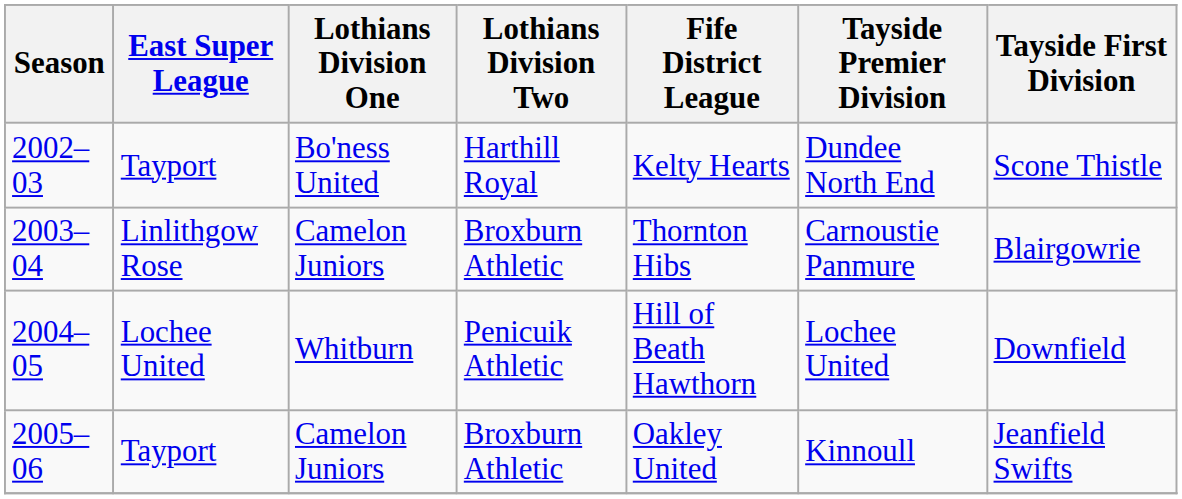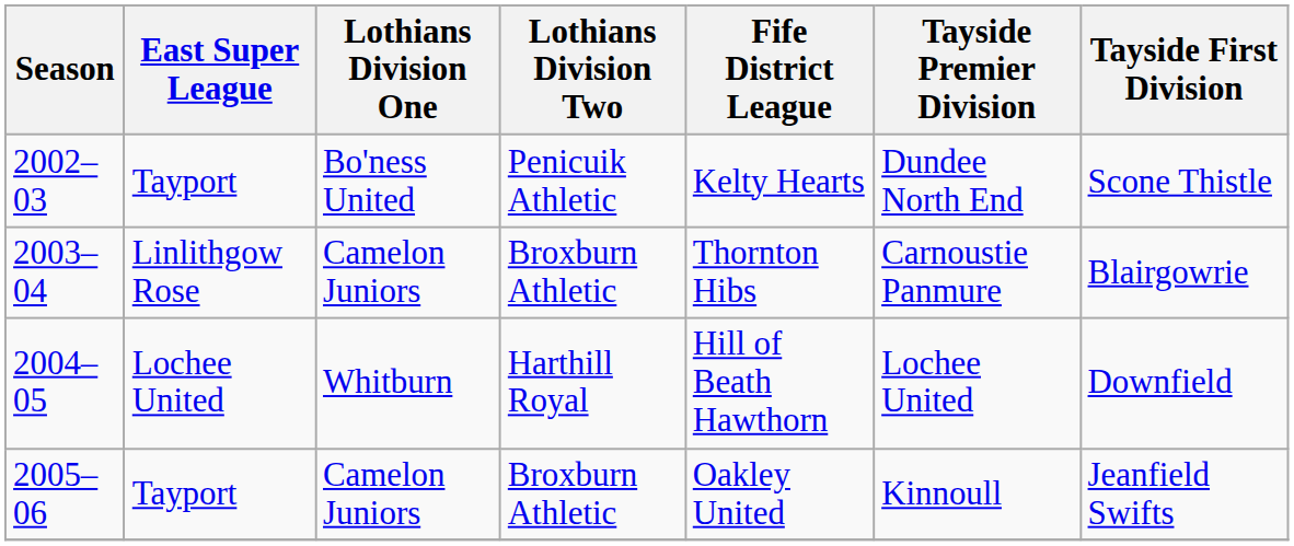 <table class="wikitable">
 <tr>
 <th rowspan=1>Season</th>
 <th colspan=1><a href='#'>East Super League</a></th>
 <th rowspan=1>Lothians Division One</th>
 <th rowspan=1>Lothians Division Two</th>
 <th rowspan=1>Fife District League</th>
 <th rowspan=1>Tayside Premier Division</th>
 <th rowspan=1>Tayside First Division</th>
 </tr>
 <tr>
 <td style="text-align:left;"><a href='#'>2002–03</a></td>
 <td><a href='#'>Tayport</a></td>
 <td><a href='#'>Bo'ness United</a></td>
-<td><a href='#'>Harthill Royal</a></td>
+<td><a href='#'>Penicuik Athletic</a></td>
 <td><a href='#'>Kelty Hearts</a></td>
 <td><a href='#'>Dundee North End</a></td>
 <td><a href='#'>Scone Thistle</a></td>
 </tr>
 <tr>
 <td style="text-align:left;"><a href='#'>2003–04</a></td>
 <td><a href='#'>Linlithgow Rose</a></td>
 <td><a href='#'>Camelon Juniors</a></td>
 <td><a href='#'>Broxburn Athletic</a></td>
 <td><a href='#'>Thornton Hibs</a></td>
 <td><a href='#'>Carnoustie Panmure</a></td>
 <td><a href='#'>Blairgowrie</a></td>
 </tr>
 <tr>
 <td style="text-align:left;"><a href='#'>2004–05</a></td>
 <td><a href='#'>Lochee United</a></td>
 <td><a href='#'>Whitburn</a></td>
-<td><a href='#'>Penicuik Athletic</a></td>
+<td><a href='#'>Harthill Royal</a></td>
 <td><a href='#'>Hill of Beath Hawthorn</a></td>
 <td><a href='#'>Lochee United</a></td>
 <td><a href='#'>Downfield</a></td>
 </tr>
 <tr>
 <td style="text-align:left;"><a href='#'>2005–06</a></td>
 <td><a href='#'>Tayport</a></td>
 <td><a href='#'>Camelon Juniors</a></td>
 <td><a href='#'>Broxburn Athletic</a></td>
 <td><a href='#'>Oakley United</a></td>
 <td><a href='#'>Kinnoull</a></td>
 <td><a href='#'>Jeanfield Swifts</a></td>
 </tr>
 <tr>
 </tr>
 </table>
